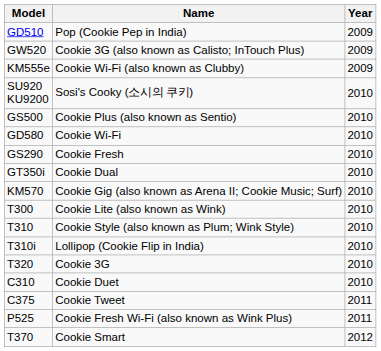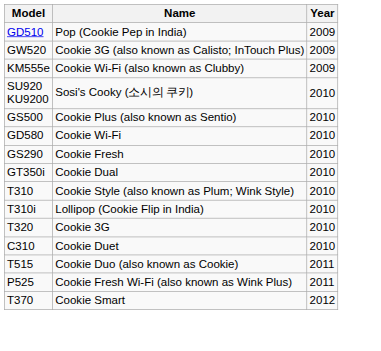 <table class="wikitable">
 <tr>
 <th>Model</th>
 <th>Name</th>
 <th>Year</th>
 </tr>
 <tr>
 <td><a href='#'>GD510</a></td>
 <td>Pop (Cookie Pep in India)</td>
 <td>2009</td>
 </tr>
 <tr>
 <td>GW520</td>
 <td>Cookie 3G (also known as Calisto; InTouch Plus)</td>
 <td>2009</td>
 </tr>
 <tr>
 <td>KM555e</td>
 <td>Cookie Wi-Fi (also known as Clubby)</td>
 <td>2009</td>
 </tr>
 <tr>
 <td>SU920<br>KU9200</td>
 <td>Sosi's Cooky (소시의 쿠키)</td>
 <td>2010</td>
 </tr>
 <tr>
 <td>GS500</td>
 <td>Cookie Plus (also known as Sentio)</td>
 <td>2010</td>
 </tr>
 <tr>
 <td>GD580</td>
 <td>Cookie Wi-Fi</td>
 <td>2010</td>
 </tr>
 <tr>
 <td>GS290</td>
 <td>Cookie Fresh</td>
 <td>2010</td>
 </tr>
 <tr>
 <td>GT350i</td>
 <td>Cookie Dual</td>
 <td>2010</td>
 </tr>
 <tr>
-<td>KM570</td>
-<td>Cookie Gig (also known as Arena II; Cookie Music; Surf)</td>
-<td>2010</td>
-</tr>
-<tr>
-<td>T300</td>
-<td>Cookie Lite (also known as Wink)</td>
-<td>2010</td>
-</tr>
-<tr>
 <td>T310</td>
 <td>Cookie Style (also known as Plum; Wink Style)</td>
 <td>2010</td>
 </tr>
 <tr>
 <td>T310i</td>
 <td>Lollipop (Cookie Flip in India)</td>
 <td>2010</td>
 </tr>
 <tr>
 <td>T320</td>
 <td>Cookie 3G</td>
 <td>2010</td>
 </tr>
 <tr>
 <td>C310</td>
 <td>Cookie Duet</td>
 <td>2010</td>
 </tr>
 <tr>
-<td>C375</td>
-<td>Cookie Tweet</td>
+<td>T515</td>
+<td>Cookie Duo (also known as Cookie)</td>
 <td>2011</td>
 </tr>
 <tr>
 <td>P525</td>
 <td>Cookie Fresh Wi-Fi (also known as Wink Plus)</td>
 <td>2011</td>
 </tr>
 <tr>
 <td>T370</td>
 <td>Cookie Smart</td>
 <td>2012</td>
 </tr>
 </table>
